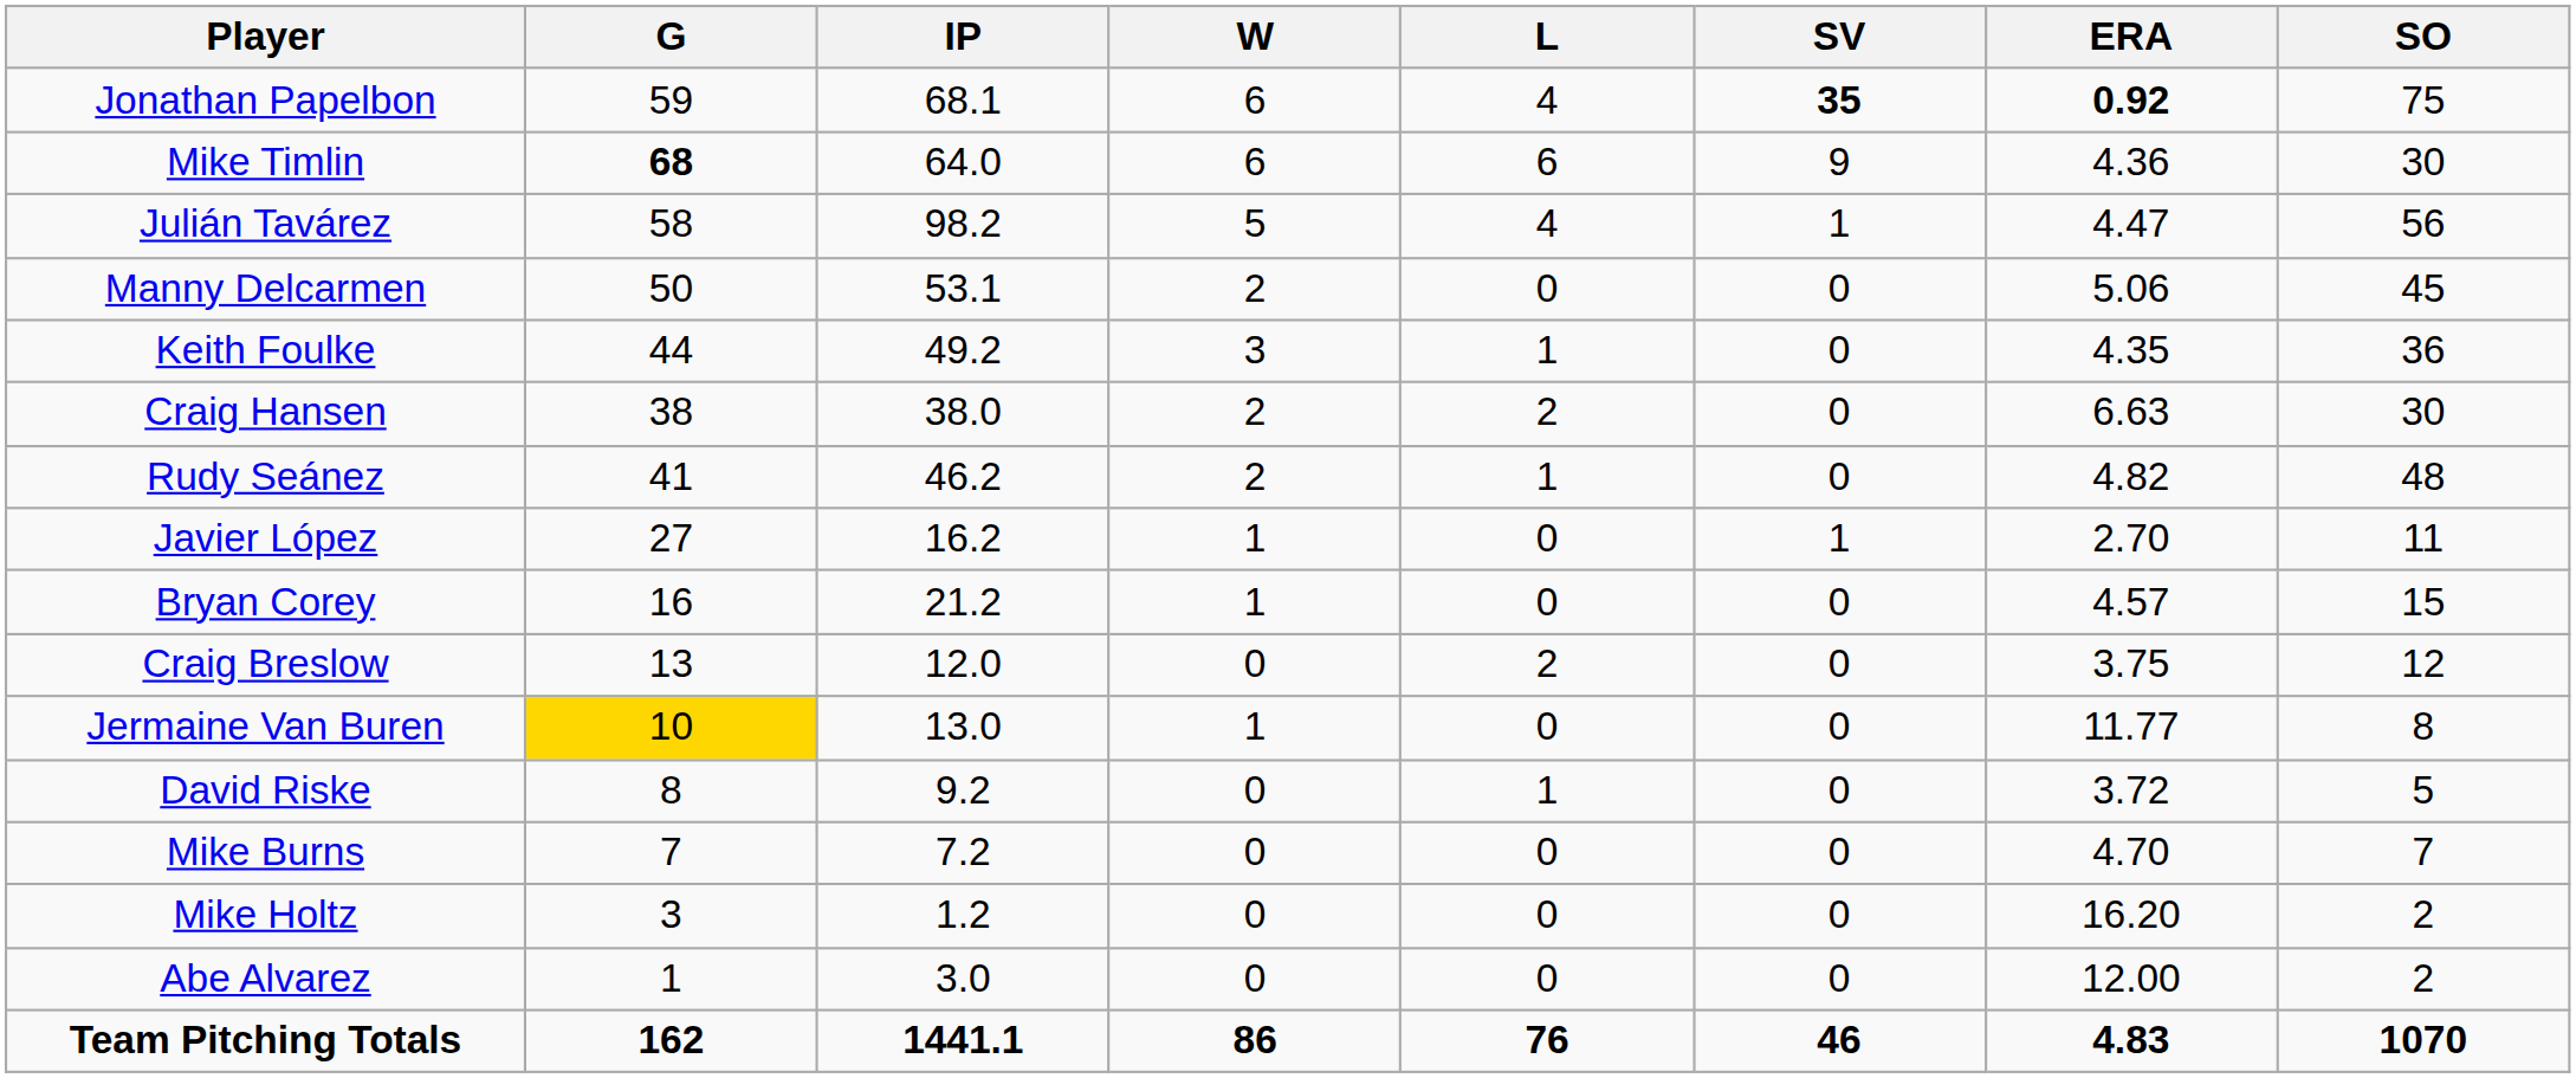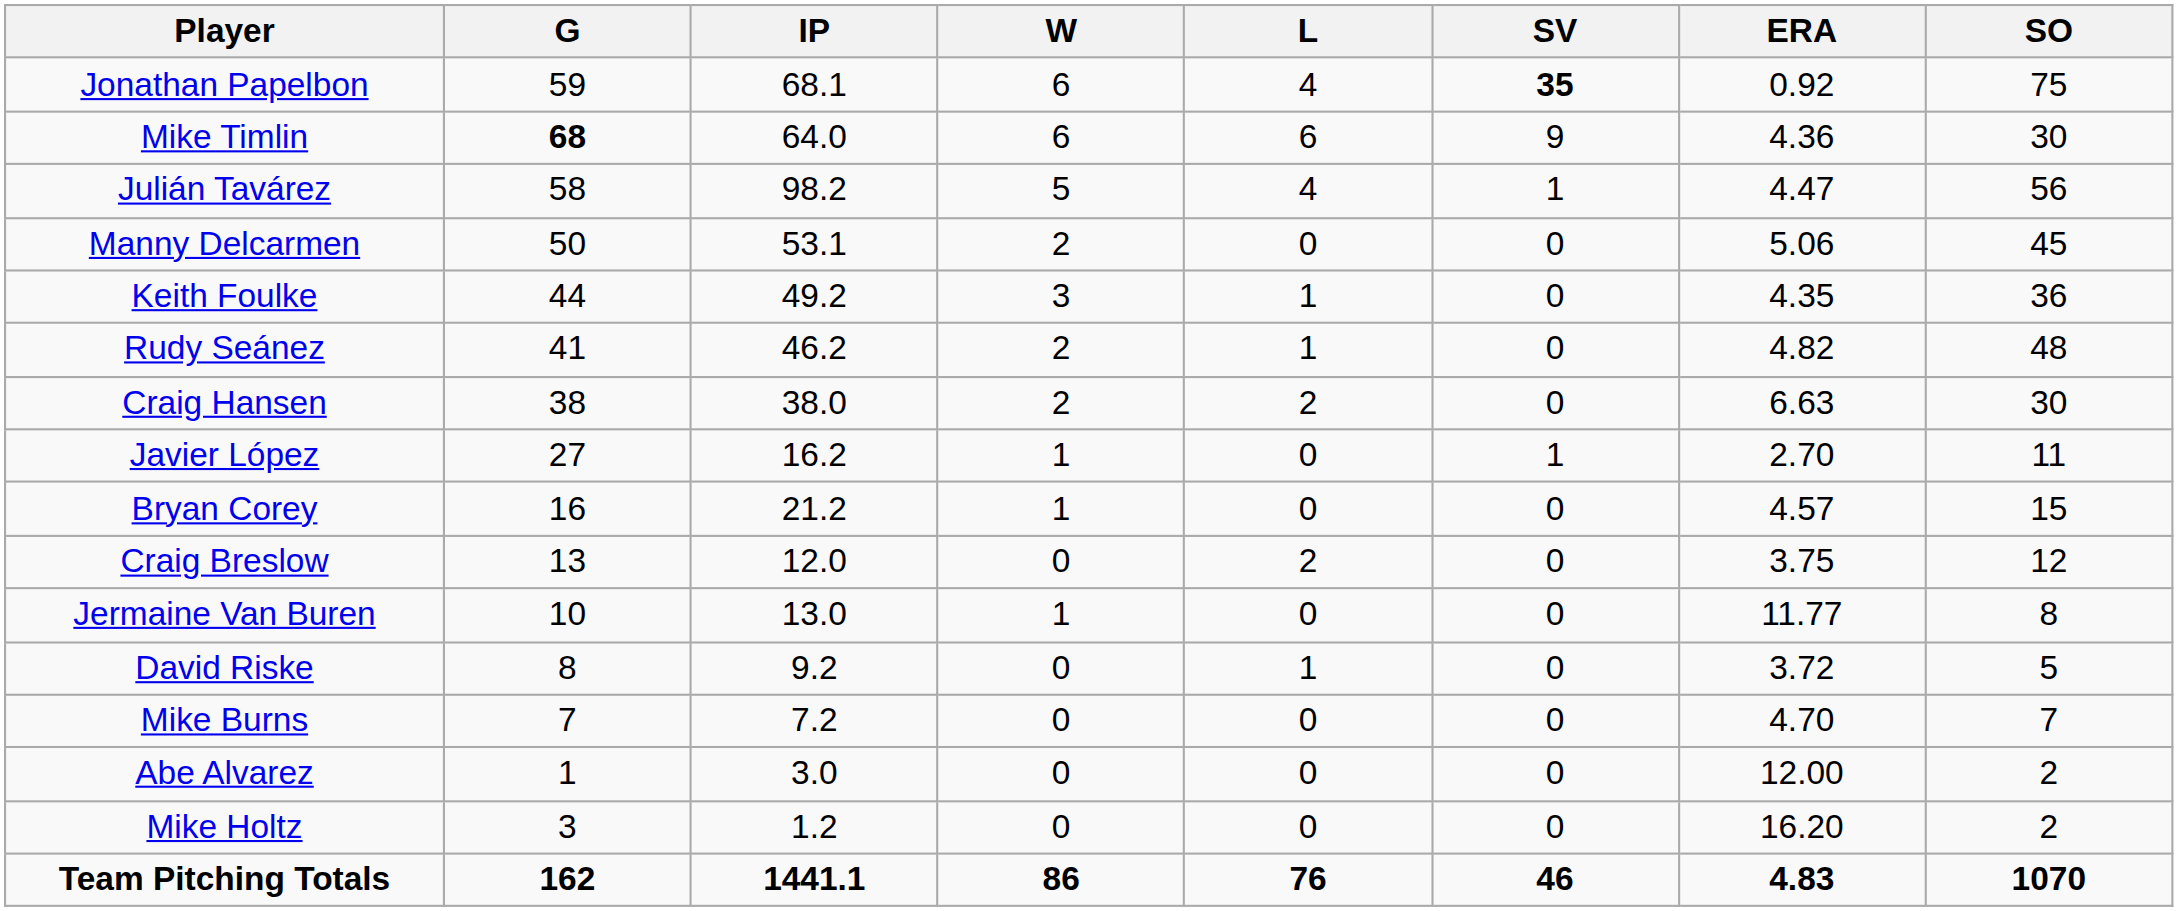 <table class="wikitable sortable">
 <tr>
 <th bgcolor="#DDDDFF" width="16%">Player</th>
 <th bgcolor="#DDDDFF" width="9%">G</th>
 <th bgcolor="#DDDDFF" width="9%">IP</th>
 <th bgcolor="#DDDDFF" width="9%">W</th>
 <th bgcolor="#DDDDFF" width="9%">L</th>
 <th bgcolor="#DDDDFF" width="9%">SV</th>
 <th bgcolor="#DDDDFF" width="9%">ERA</th>
 <th bgcolor="#DDDDFF" width="9%">SO</th>
 </tr>
 <tr align=center>
 <td><a href='#'>Jonathan Papelbon</a></td>
 <td>59</td>
 <td>68.1</td>
 <td>6</td>
 <td>4</td>
 <td><strong>35</strong></td>
-<td><strong>0.92</strong></td>
+<td>0.92</td>
 <td>75</td>
 </tr>
 <tr align=center>
 <td><a href='#'>Mike Timlin</a></td>
 <td><strong>68</strong></td>
 <td>64.0</td>
 <td>6</td>
 <td>6</td>
 <td>9</td>
 <td>4.36</td>
 <td>30</td>
 </tr>
 <tr align=center>
 <td><a href='#'>Julián Tavárez</a></td>
 <td>58</td>
 <td>98.2</td>
 <td>5</td>
 <td>4</td>
 <td>1</td>
 <td>4.47</td>
 <td>56</td>
 </tr>
 <tr align=center>
 <td><a href='#'>Manny Delcarmen</a></td>
 <td>50</td>
 <td>53.1</td>
 <td>2</td>
 <td>0</td>
 <td>0</td>
 <td>5.06</td>
 <td>45</td>
 </tr>
 <tr align=center>
 <td><a href='#'>Keith Foulke</a></td>
 <td>44</td>
 <td>49.2</td>
 <td>3</td>
 <td>1</td>
 <td>0</td>
 <td>4.35</td>
 <td>36</td>
 </tr>
 <tr align=center>
+<td><a href='#'>Rudy Seánez</a></td>
+<td>41</td>
+<td>46.2</td>
+<td>2</td>
+<td>1</td>
+<td>0</td>
+<td>4.82</td>
+<td>48</td>
+</tr>
+<tr align=center>
 <td><a href='#'>Craig Hansen</a></td>
 <td>38</td>
 <td>38.0</td>
 <td>2</td>
 <td>2</td>
 <td>0</td>
 <td>6.63</td>
 <td>30</td>
-</tr>
-<tr align=center>
-<td><a href='#'>Rudy Seánez</a></td>
-<td>41</td>
-<td>46.2</td>
-<td>2</td>
-<td>1</td>
-<td>0</td>
-<td>4.82</td>
-<td>48</td>
 </tr>
 <tr align=center>
 <td><a href='#'>Javier López</a></td>
 <td>27</td>
 <td>16.2</td>
 <td>1</td>
 <td>0</td>
 <td>1</td>
 <td>2.70</td>
 <td>11</td>
 </tr>
 <tr align=center>
 <td><a href='#'>Bryan Corey</a></td>
 <td>16</td>
 <td>21.2</td>
 <td>1</td>
 <td>0</td>
 <td>0</td>
 <td>4.57</td>
 <td>15</td>
 </tr>
 <tr align=center>
 <td><a href='#'>Craig Breslow</a></td>
 <td>13</td>
 <td>12.0</td>
 <td>0</td>
 <td>2</td>
 <td>0</td>
 <td>3.75</td>
 <td>12</td>
 </tr>
 <tr align=center>
 <td><a href='#'>Jermaine Van Buren</a></td>
-<td style="background: gold;">10</td>
+<td>10</td>
 <td>13.0</td>
 <td>1</td>
 <td>0</td>
 <td>0</td>
 <td>11.77</td>
 <td>8</td>
 </tr>
 <tr align=center>
 <td><a href='#'>David Riske</a></td>
 <td>8</td>
 <td>9.2</td>
 <td>0</td>
 <td>1</td>
 <td>0</td>
 <td>3.72</td>
 <td>5</td>
 </tr>
 <tr align=center>
 <td><a href='#'>Mike Burns</a></td>
 <td>7</td>
 <td>7.2</td>
 <td>0</td>
 <td>0</td>
 <td>0</td>
 <td>4.70</td>
 <td>7</td>
 </tr>
 <tr align=center>
+<td><a href='#'>Abe Alvarez</a></td>
+<td>1</td>
+<td>3.0</td>
+<td>0</td>
+<td>0</td>
+<td>0</td>
+<td>12.00</td>
+<td>2</td>
+</tr>
+<tr align=center>
 <td><a href='#'>Mike Holtz</a></td>
 <td>3</td>
 <td>1.2</td>
 <td>0</td>
 <td>0</td>
 <td>0</td>
 <td>16.20</td>
-<td>2</td>
-</tr>
-<tr align=center>
-<td><a href='#'>Abe Alvarez</a></td>
-<td>1</td>
-<td>3.0</td>
-<td>0</td>
-<td>0</td>
-<td>0</td>
-<td>12.00</td>
 <td>2</td>
 </tr>
 <tr align=center>
 <td><strong>Team Pitching Totals</strong></td>
 <td><strong>162</strong></td>
 <td><strong>1441.1</strong></td>
 <td><strong>86</strong></td>
 <td><strong>76</strong></td>
 <td><strong>46</strong></td>
 <td><strong>4.83</strong></td>
 <td><strong>1070</strong></td>
 </tr>
 </table>
